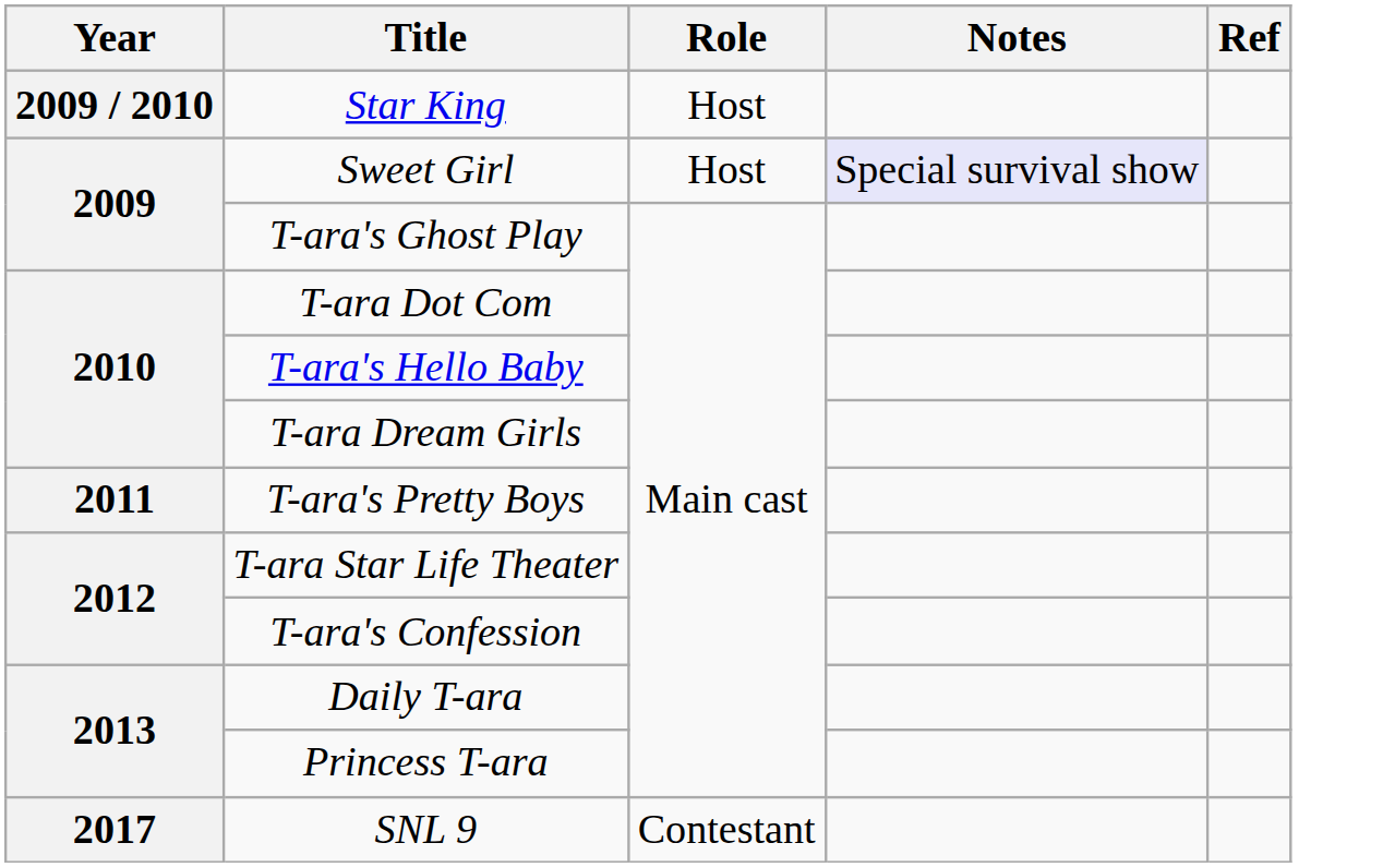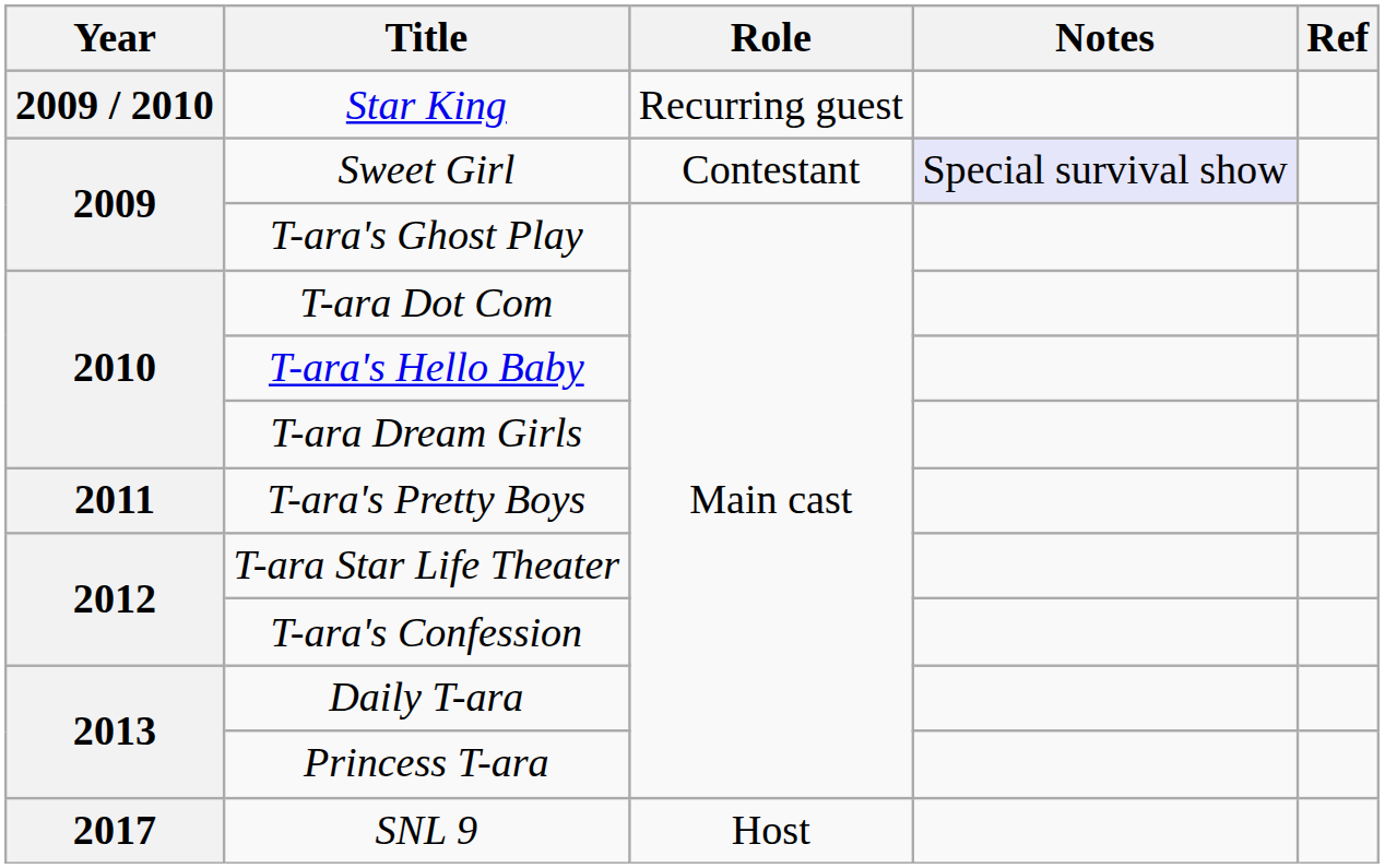 <table class="wikitable plainrowheaders" style="text-align:center;">
 <tr>
 <th>Year</th>
 <th>Title</th>
 <th>Role</th>
 <th>Notes</th>
 <th>Ref</th>
 </tr>
 <tr>
 <th scope="row">2009 / 2010</th>
 <td><em><a href='#'>Star King</a></em></td>
-<td>Host</td>
+<td>Recurring guest</td>
 <td></td>
 <td></td>
 </tr>
 <tr>
 <th rowspan="2" scope="row">2009</th>
 <td><em>Sweet Girl</em></td>
-<td>Host</td>
+<td>Contestant</td>
 <td style="background: lavender;">Special survival show</td>
 <td></td>
 </tr>
 <tr>
 <td><em>T-ara's Ghost Play</em></td>
 <td rowspan="9">Main cast</td>
 <td></td>
 <td></td>
 </tr>
 <tr>
 <th rowspan="3" scope="row">2010</th>
 <td><em>T-ara Dot Com</em></td>
 <td></td>
 <td></td>
 </tr>
 <tr>
 <td><em><a href='#'>T-ara's Hello Baby</a></em></td>
 <td></td>
 <td></td>
 </tr>
 <tr>
 <td><em>T-ara Dream Girls</em></td>
 <td></td>
 <td></td>
 </tr>
 <tr>
 <th scope="row">2011</th>
 <td><em>T-ara's Pretty Boys</em></td>
 <td></td>
 <td><em></em></td>
 </tr>
 <tr>
 <th rowspan="2">2012</th>
 <td><em>T-ara Star Life Theater</em></td>
 <td></td>
 <td><em></em></td>
 </tr>
 <tr>
 <td><em>T-ara's Confession</em></td>
 <td></td>
 <td></td>
 </tr>
 <tr>
 <th rowspan="2" scope="row">2013</th>
 <td><em>Daily T-ara</em></td>
 <td></td>
 <td></td>
 </tr>
 <tr>
 <td><em>Princess T-ara</em></td>
 <td></td>
 <td></td>
 </tr>
 <tr>
 <th scope="row">2017</th>
 <td><em>SNL 9</em></td>
-<td>Contestant</td>
+<td>Host</td>
 <td></td>
 <td><em></em></td>
 </tr>
 </table>
